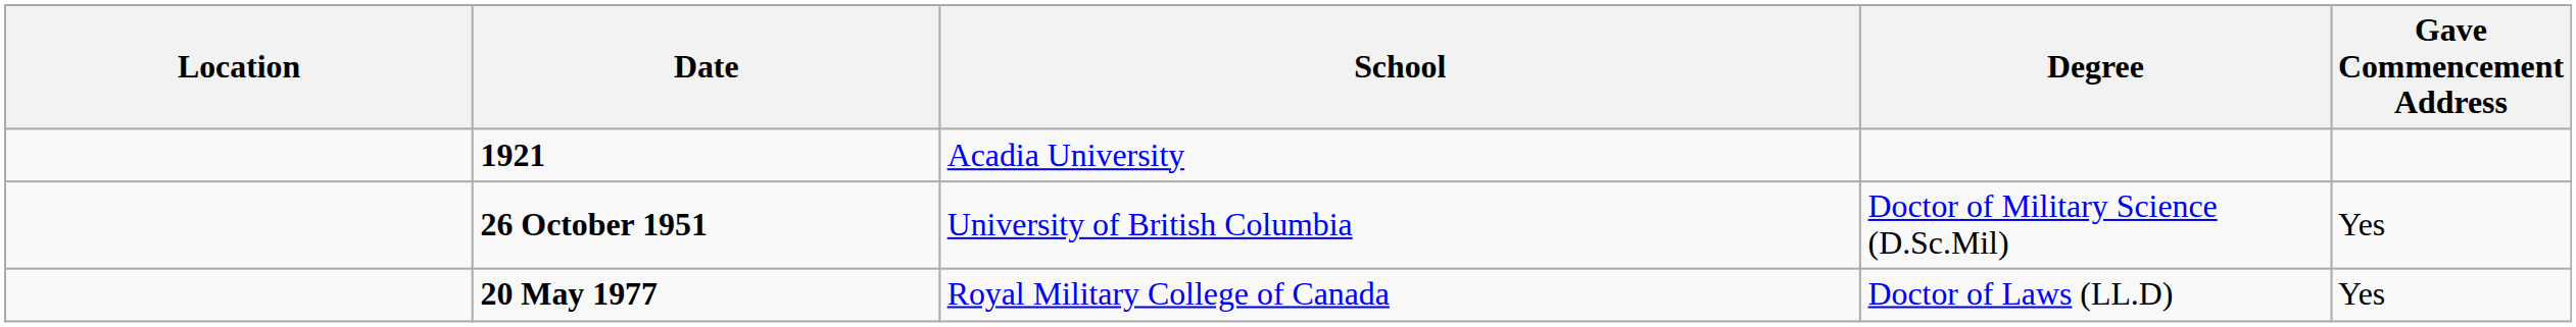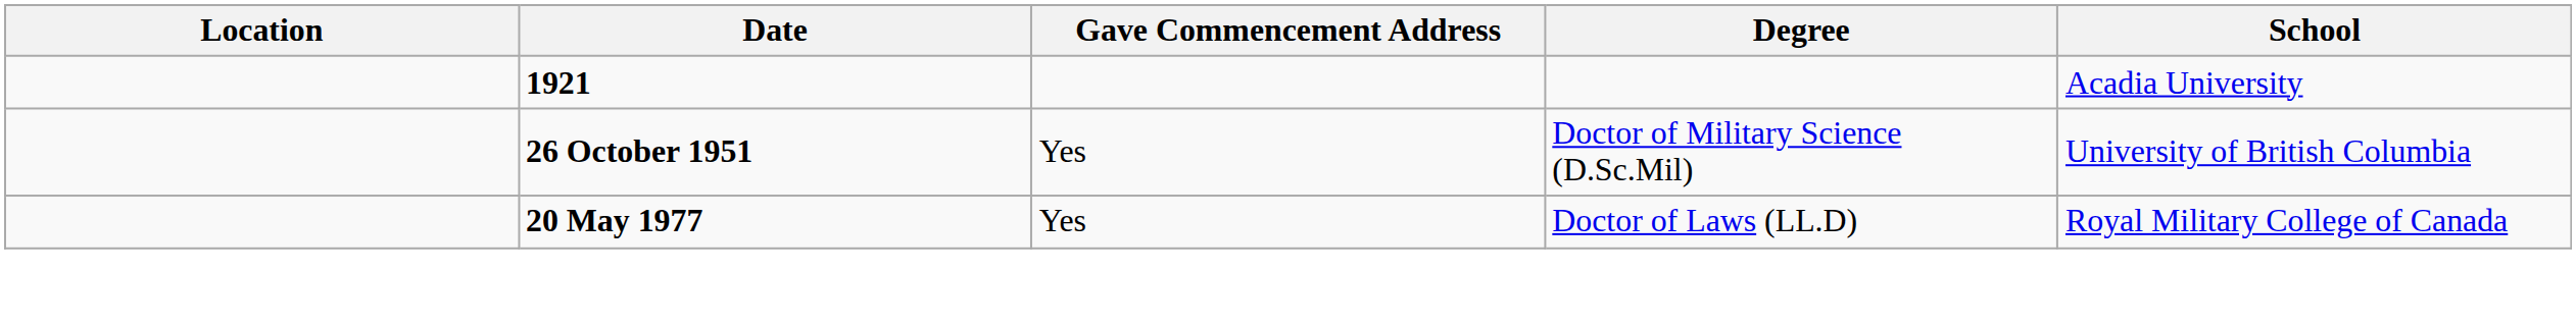 <table class="wikitable" style="width:100%;">
 <tr>
 <th style="width:20%;">Location</th>
 <th style="width:20%;">Date</th>
+<th style="width:20%;">Gave Commencement Address</th>
+<th style="width:20%;">Degree</th>
 <th style="width:40%;">School</th>
-<th style="width:20%;">Degree</th>
-<th style="width:20%;">Gave Commencement Address</th>
 </tr>
 <tr>
 <td></td>
 <td><strong>1921</strong></td>
-<td><a href='#'>Acadia University</a></td>
 <td></td>
 <td></td>
+<td><a href='#'>Acadia University</a></td>
 </tr>
 <tr>
 <td></td>
 <td><strong>26 October 1951</strong></td>
+<td>Yes</td>
+<td><a href='#'>Doctor of Military Science</a> (D.Sc.Mil)</td>
 <td><a href='#'>University of British Columbia</a></td>
-<td><a href='#'>Doctor of Military Science</a> (D.Sc.Mil)</td>
-<td>Yes</td>
 </tr>
 <tr>
 <td></td>
 <td><strong>20 May 1977</strong></td>
+<td>Yes</td>
+<td><a href='#'>Doctor of Laws</a> (LL.D)</td>
 <td><a href='#'>Royal Military College of Canada</a></td>
-<td><a href='#'>Doctor of Laws</a> (LL.D)</td>
-<td>Yes</td>
 </tr>
 </table>
